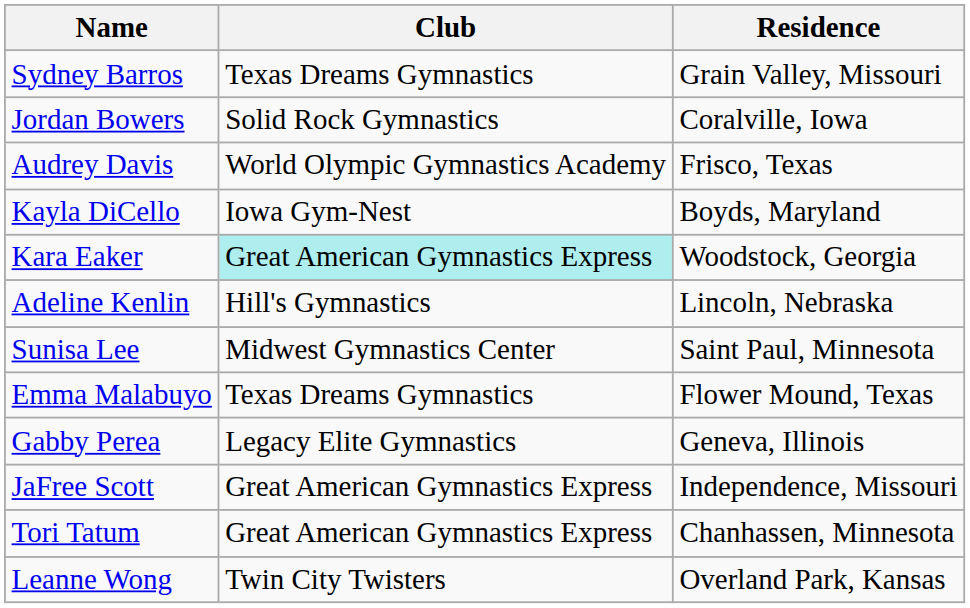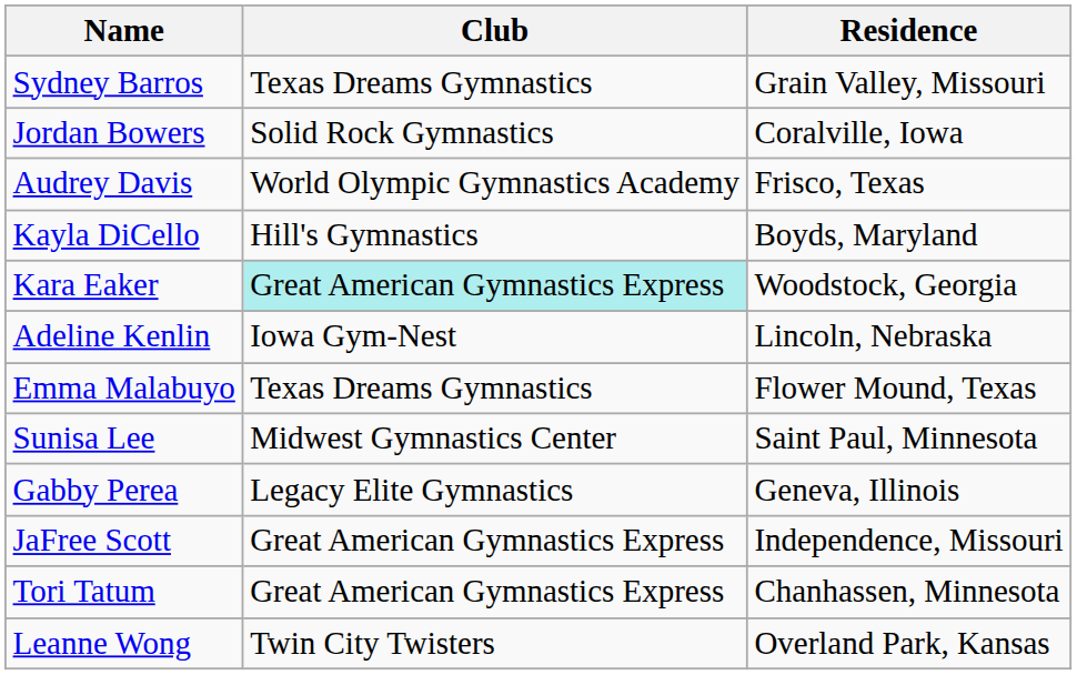 <table class="wikitable">
 <tr>
 <th>Name</th>
 <th>Club</th>
 <th>Residence</th>
 </tr>
 <tr>
 <td><a href='#'>Sydney Barros</a></td>
 <td>Texas Dreams Gymnastics</td>
 <td>Grain Valley, Missouri</td>
 </tr>
 <tr>
 <td><a href='#'>Jordan Bowers</a></td>
 <td>Solid Rock Gymnastics</td>
 <td>Coralville, Iowa</td>
 </tr>
 <tr>
 <td><a href='#'>Audrey Davis</a></td>
 <td>World Olympic Gymnastics Academy</td>
 <td>Frisco, Texas</td>
 </tr>
 <tr>
 <td><a href='#'>Kayla DiCello</a></td>
-<td>Iowa Gym-Nest</td>
+<td>Hill's Gymnastics</td>
 <td>Boyds, Maryland</td>
 </tr>
 <tr>
 <td><a href='#'>Kara Eaker</a></td>
 <td style="background: paleturquoise;">Great American Gymnastics Express</td>
 <td>Woodstock, Georgia</td>
 </tr>
 <tr>
 <td><a href='#'>Adeline Kenlin</a></td>
-<td>Hill's Gymnastics</td>
+<td>Iowa Gym-Nest</td>
 <td>Lincoln, Nebraska</td>
+</tr>
+<tr>
+<td><a href='#'>Emma Malabuyo</a></td>
+<td>Texas Dreams Gymnastics</td>
+<td>Flower Mound, Texas</td>
 </tr>
 <tr>
 <td><a href='#'>Sunisa Lee</a></td>
 <td>Midwest Gymnastics Center</td>
 <td>Saint Paul, Minnesota</td>
-</tr>
-<tr>
-<td><a href='#'>Emma Malabuyo</a></td>
-<td>Texas Dreams Gymnastics</td>
-<td>Flower Mound, Texas</td>
 </tr>
 <tr>
 <td><a href='#'>Gabby Perea</a></td>
 <td>Legacy Elite Gymnastics</td>
 <td>Geneva, Illinois</td>
 </tr>
 <tr>
 <td><a href='#'>JaFree Scott</a></td>
 <td>Great American Gymnastics Express</td>
 <td>Independence, Missouri</td>
 </tr>
 <tr>
 <td><a href='#'>Tori Tatum</a></td>
 <td>Great American Gymnastics Express</td>
 <td>Chanhassen, Minnesota</td>
 </tr>
 <tr>
 <td><a href='#'>Leanne Wong</a></td>
 <td>Twin City Twisters</td>
 <td>Overland Park, Kansas</td>
 </tr>
 </table>
